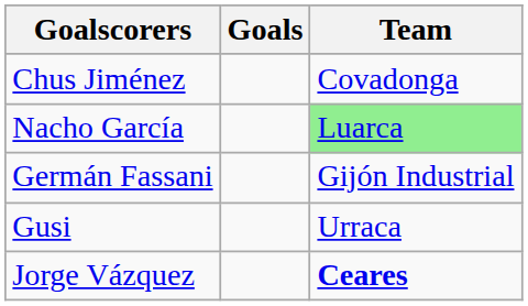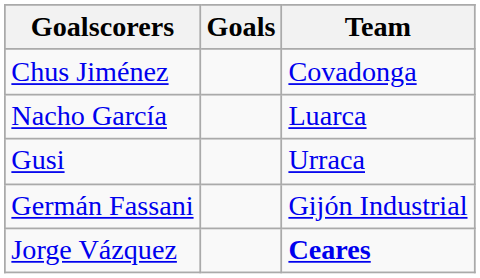 <table class="wikitable">
 <tr>
 <th>Goalscorers</th>
 <th>Goals</th>
 <th>Team</th>
 </tr>
 <tr>
 <td> <a href='#'>Chus Jiménez</a></td>
 <td></td>
 <td><a href='#'>Covadonga</a></td>
 </tr>
 <tr>
 <td> <a href='#'>Nacho García</a></td>
 <td></td>
-<td style="background: lightgreen;"><a href='#'>Luarca</a></td>
+<td><a href='#'>Luarca</a></td>
+</tr>
+<tr>
+<td> <a href='#'>Gusi</a></td>
+<td></td>
+<td><a href='#'>Urraca</a></td>
 </tr>
 <tr>
 <td> <a href='#'>Germán Fassani</a></td>
 <td></td>
 <td><a href='#'>Gijón Industrial</a></td>
 </tr>
 <tr>
-<td> <a href='#'>Gusi</a></td>
-<td></td>
-<td><a href='#'>Urraca</a></td>
-</tr>
-<tr>
 <td> <a href='#'>Jorge Vázquez</a></td>
 <td></td>
 <td><strong><a href='#'>Ceares</a></strong></td>
 </tr>
 </table>
